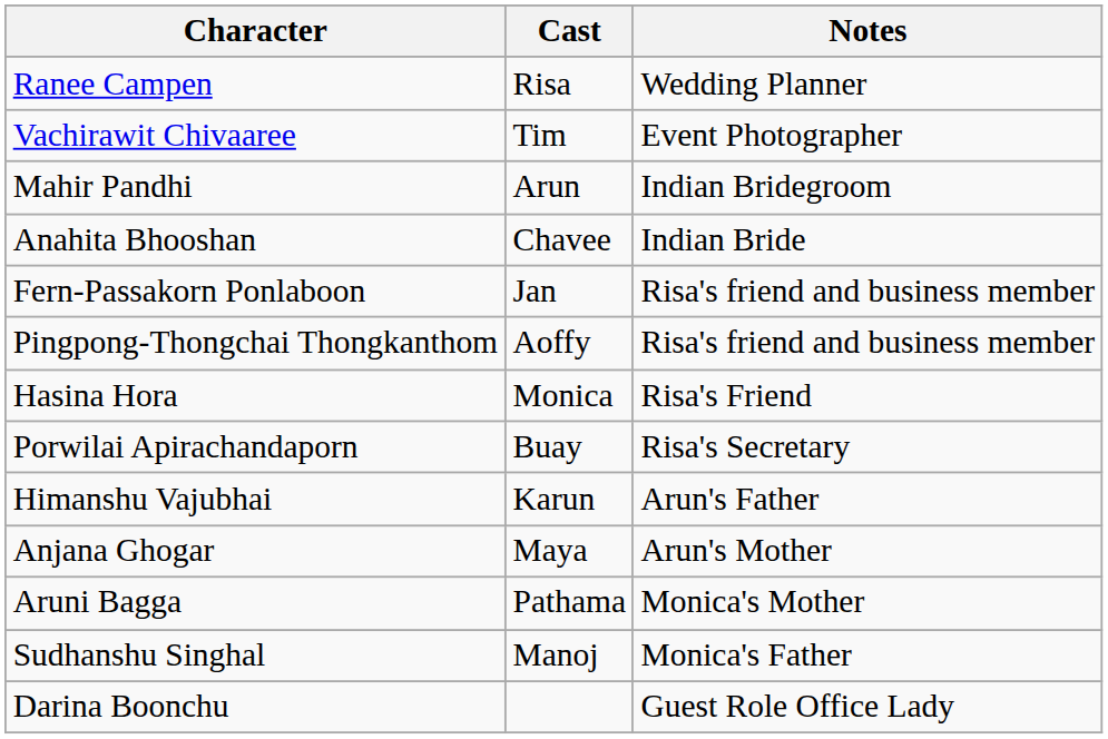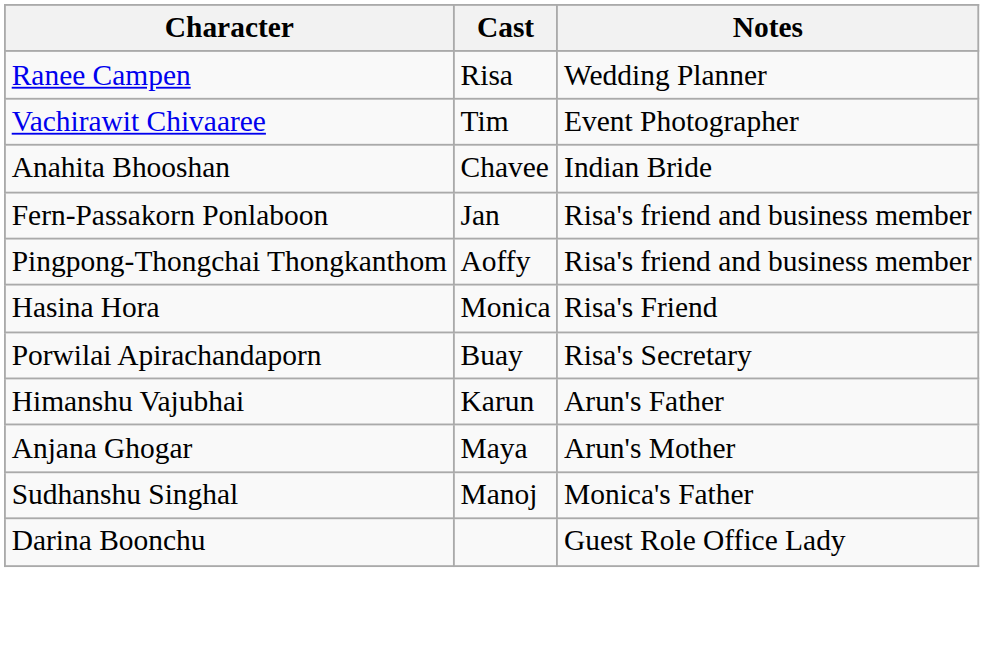 <table class="wikitable">
 <tr>
 <th>Character</th>
 <th>Cast</th>
 <th>Notes</th>
 </tr>
 <tr>
 <td><a href='#'>Ranee Campen</a></td>
 <td>Risa</td>
 <td>Wedding Planner</td>
 </tr>
 <tr>
 <td><a href='#'>Vachirawit Chivaaree</a></td>
 <td>Tim</td>
 <td>Event Photographer</td>
-</tr>
-<tr>
-<td>Mahir Pandhi</td>
-<td>Arun</td>
-<td>Indian Bridegroom</td>
 </tr>
 <tr>
 <td>Anahita Bhooshan</td>
 <td>Chavee</td>
 <td>Indian Bride</td>
 </tr>
 <tr>
 <td>Fern-Passakorn Ponlaboon</td>
 <td>Jan</td>
 <td>Risa's friend and business member</td>
 </tr>
 <tr>
 <td>Pingpong-Thongchai Thongkanthom</td>
 <td>Aoffy</td>
 <td>Risa's friend and business member</td>
 </tr>
 <tr>
 <td>Hasina Hora</td>
 <td>Monica</td>
 <td>Risa's Friend</td>
 </tr>
 <tr>
 <td>Porwilai Apirachandaporn</td>
 <td>Buay</td>
 <td>Risa's Secretary</td>
 </tr>
 <tr>
 <td>Himanshu Vajubhai</td>
 <td>Karun</td>
 <td>Arun's Father</td>
 </tr>
 <tr>
 <td>Anjana Ghogar</td>
 <td>Maya</td>
 <td>Arun's Mother</td>
 </tr>
 <tr>
-<td>Aruni Bagga</td>
-<td>Pathama</td>
-<td>Monica's Mother</td>
-</tr>
-<tr>
 <td>Sudhanshu Singhal</td>
 <td>Manoj</td>
 <td>Monica's Father</td>
 </tr>
 <tr>
 <td>Darina Boonchu</td>
 <td></td>
 <td>Guest Role Office Lady</td>
 </tr>
 </table>
